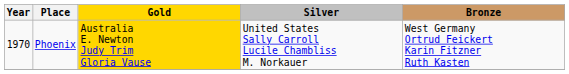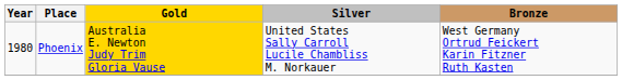 <table class="wikitable">
 <tr>
 <th>Year</th>
 <th>Place</th>
 <th style="background:gold"    width="210">Gold</th>
 <th style="background:silver"  width="210">Silver</th>
 <th style="background:#cc9966" width="210">Bronze</th>
 </tr>
 <tr>
-<td>1970</td>
+<td>1980</td>
 <td> <a href='#'>Phoenix</a></td>
 <td style="background: gold;"> Australia<br>E. Newton<br><a href='#'>Judy Trim</a><br><a href='#'>Gloria Vause</a></td>
 <td> United States<br><a href='#'>Sally Carroll</a><br><a href='#'>Lucile Chambliss</a><br>M. Norkauer</td>
 <td> West Germany<br><a href='#'>Ortrud Feickert</a><br><a href='#'>Karin Fitzner</a><br><a href='#'>Ruth Kasten</a></td>
 </tr>
 <tr>
 </tr>
 </table>
